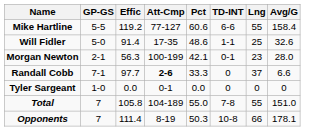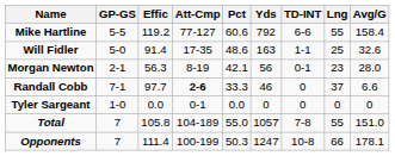 <table class="wikitable" style="white-space:nowrap;">
 <tr>
 <th>Name</th>
 <th>GP-GS</th>
 <th>Effic</th>
 <th>Att-Cmp</th>
 <th>Pct</th>
+<th>Yds</th>
 <th>TD-INT</th>
 <th>Lng</th>
 <th>Avg/G</th>
 </tr>
 <tr align="center">
 <td><strong>Mike Hartline</strong></td>
 <td>5-5</td>
 <td>119.2</td>
 <td>77-127</td>
 <td>60.6</td>
+<td>792</td>
 <td>6-6</td>
 <td>55</td>
 <td>158.4</td>
 </tr>
 <tr align="center">
 <td><strong>Will Fidler</strong></td>
 <td>5-0</td>
 <td>91.4</td>
 <td>17-35</td>
 <td>48.6</td>
+<td>163</td>
 <td>1-1</td>
 <td>25</td>
 <td>32.6</td>
 </tr>
 <tr align="center">
 <td><strong>Morgan Newton</strong></td>
 <td>2-1</td>
 <td>56.3</td>
-<td>100-199</td>
+<td>8-19</td>
 <td>42.1</td>
+<td>56</td>
 <td>0-1</td>
 <td>23</td>
 <td>28.0</td>
 </tr>
 <tr align="center">
 <td><strong>Randall Cobb</strong></td>
 <td>7-1</td>
 <td>97.7</td>
 <td><strong>2-6</strong></td>
 <td>33.3</td>
+<td>46</td>
 <td>0</td>
 <td>37</td>
 <td>6.6</td>
 </tr>
 <tr align="center">
 <td><strong>Tyler Sargeant</strong></td>
 <td>1-0</td>
 <td>0.0</td>
 <td>0-1</td>
 <td>0.0</td>
 <td>0</td>
 <td>0</td>
 <td>0</td>
+<td>0</td>
 </tr>
 <tr align="center">
 <td><strong><em>Total</em></strong></td>
 <td>7</td>
 <td>105.8</td>
 <td>104-189</td>
 <td>55.0</td>
+<td>1057</td>
 <td>7-8</td>
 <td>55</td>
 <td>151.0</td>
 </tr>
 <tr align="center">
 <td><strong><em>Opponents</em></strong></td>
 <td>7</td>
 <td>111.4</td>
-<td>8-19</td>
+<td>100-199</td>
 <td>50.3</td>
+<td>1247</td>
 <td>10-8</td>
 <td>66</td>
 <td>178.1</td>
 </tr>
 </table>
